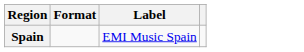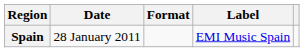 <table class="wikitable plainrowheaders">
 <tr>
 <th scope="col">Region</th>
+<th scope="col">Date</th>
 <th scope="col">Format</th>
 <th scope="col">Label</th>
 <th scope="col"></th>
 </tr>
 <tr>
 <th scope="row">Spain</th>
+<td>28 January 2011</td>
 <td></td>
 <td><a href='#'>EMI Music Spain</a></td>
 <td align="center"></td>
 </tr>
 </table>
